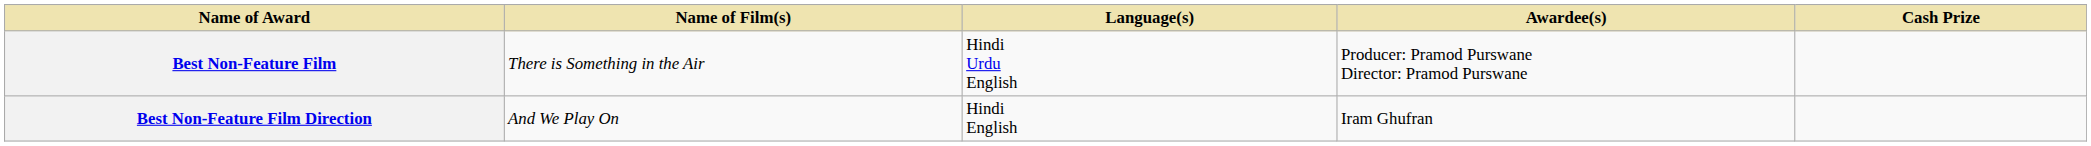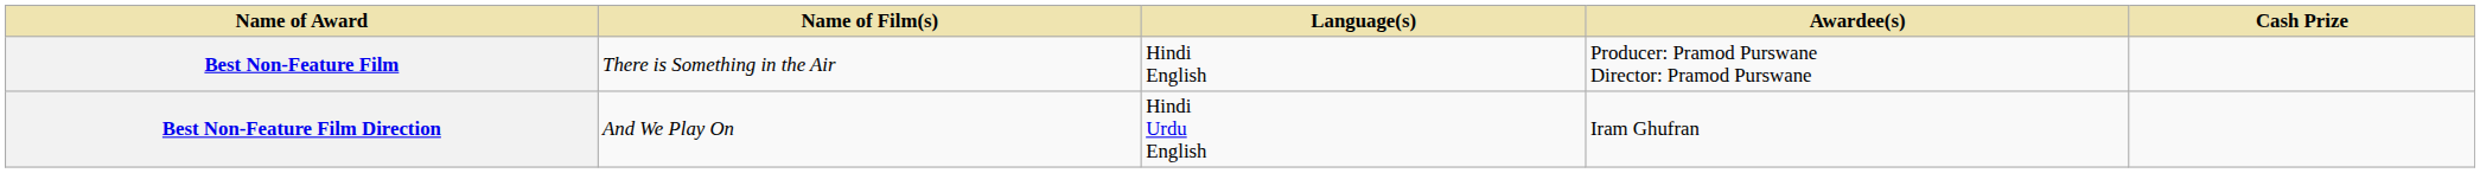 <table class="wikitable plainrowheaders" style="width:100%;">
 <tr>
 <th scope="col" style="background-color:#EFE4B0;width:24%;">Name of Award</th>
 <th scope="col" style="background-color:#EFE4B0;width:22%;">Name of Film(s)</th>
 <th scope="col" style="background-color:#EFE4B0;width:18%;">Language(s)</th>
 <th scope="col" style="background-color:#EFE4B0;width:22%;">Awardee(s)</th>
 <th scope="col" style="background-color:#EFE4B0;width:14%;">Cash Prize</th>
 </tr>
 <tr>
 <th scope="row"><a href='#'>Best Non-Feature Film</a></th>
 <td><em>There is Something in the Air</em></td>
-<td>Hindi<br><a href='#'>Urdu</a><br>English</td>
+<td>Hindi<br>English</td>
 <td>Producer: Pramod Purswane<br>Director: Pramod Purswane</td>
 <td></td>
 </tr>
 <tr>
 <th scope="row"><a href='#'>Best Non-Feature Film Direction</a></th>
 <td><em>And We Play On</em></td>
-<td>Hindi<br>English</td>
+<td>Hindi<br><a href='#'>Urdu</a><br>English</td>
 <td>Iram Ghufran</td>
 <td></td>
 </tr>
 </table>
